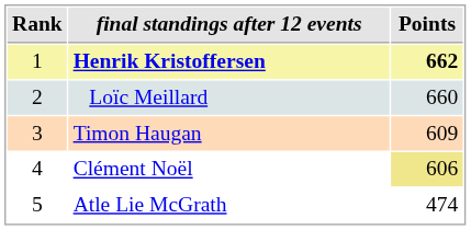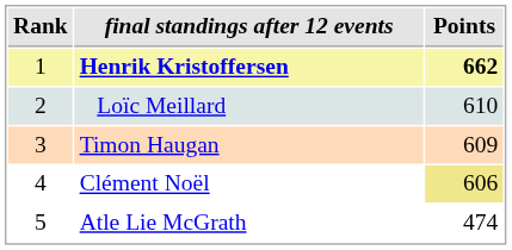 <table cellspacing="1" cellpadding="3" style="border:1px solid #AAAAAA;font-size:86%">
 <tr style="background-color: #E4E4E4;">
 <th style="border-bottom:1px solid #AAAAAA; width: 10px;">Rank</th>
 <th style="border-bottom:1px solid #AAAAAA; width: 200px;"><em>final standings after 12 events</em></th>
 <th style="border-bottom:1px solid #AAAAAA; width: 40px;">Points</th>
 </tr>
 <tr style="background:#f7f6a8;">
 <td align=center>1</td>
 <td> <strong><a href='#'>Henrik Kristoffersen</a></strong> </td>
 <td align=right><strong>662</strong></td>
 </tr>
 <tr style="background:#dce5e5;">
 <td align=center>2</td>
 <td>   <a href='#'>Loïc Meillard</a></td>
-<td align=right>660</td>
+<td align=right>610</td>
 </tr>
 <tr style="background:#ffdab9;">
 <td align=center>3</td>
 <td> <a href='#'>Timon Haugan</a></td>
 <td align=right>609</td>
 </tr>
 <tr>
 <td align=center>4</td>
 <td> <a href='#'>Clément Noël</a></td>
 <td align=right style="background: khaki;">606</td>
 </tr>
 <tr>
 <td align=center>5</td>
 <td> <a href='#'>Atle Lie McGrath</a></td>
 <td align=right>474</td>
 </tr>
 </table>
